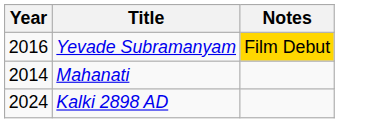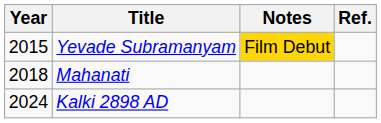 <table class="wikitable sortable">
 <tr Film>
 <th scope="col">Year</th>
 <th scope="col">Title</th>
 <th scope="col">Notes</th>
+<th>Ref.</th>
 </tr>
 <tr>
-<td>2016</td>
+<td>2015</td>
 <td><em><a href='#'>Yevade Subramanyam</a></em></td>
 <td style="background: gold;">Film Debut</td>
+<td></td>
 </tr>
 <tr>
-<td>2014</td>
+<td>2018</td>
 <td><em><a href='#'>Mahanati</a></em></td>
+<td></td>
 <td></td>
 </tr>
 <tr>
 <td>2024</td>
 <td><em><a href='#'>Kalki 2898 AD</a></em></td>
 <td></td>
+<td></td>
 </tr>
 </table>
